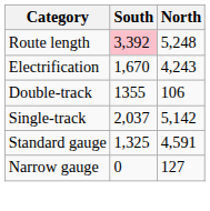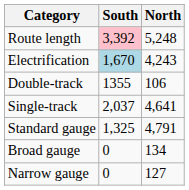 <table class="wikitable">
 <tr>
 <th>Category</th>
 <th>South</th>
 <th>North</th>
 </tr>
 <tr>
 <td>Route length</td>
 <td style="background: pink;">3,392</td>
 <td>5,248</td>
 </tr>
 <tr>
 <td>Electrification</td>
-<td>1,670</td>
+<td style="background: lightblue;">1,670</td>
 <td>4,243</td>
 </tr>
 <tr>
 <td>Double-track</td>
 <td>1355</td>
 <td>106</td>
 </tr>
 <tr>
 <td>Single-track</td>
 <td>2,037</td>
-<td>5,142</td>
+<td>4,641</td>
 </tr>
 <tr>
 <td>Standard gauge</td>
 <td>1,325</td>
-<td>4,591</td>
+<td>4,791</td>
+</tr>
+<tr>
+<td>Broad gauge</td>
+<td>0</td>
+<td>134</td>
 </tr>
 <tr>
 <td>Narrow gauge</td>
 <td>0</td>
 <td>127</td>
 </tr>
 </table>
